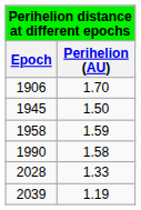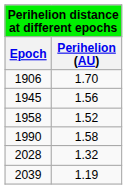 <table class=wikitable style="text-align:center; font-size:11px; float:right; margin:2px">
 <tr bgcolor= style="font-size: smaller;">
 <td colspan="8" style="text-align:center;"><strong>Perihelion distance<br>at different epochs</strong></td>
 </tr>
 <tr>
 <th><a href='#'>Epoch</a></th>
 <th><a href='#'>Perihelion</a><br>(<a href='#'>AU</a>)</th>
 </tr>
 <tr>
 <td>1906</td>
 <td>1.70</td>
 </tr>
 <tr>
 <td>1945</td>
-<td>1.50</td>
+<td>1.56</td>
 </tr>
 <tr>
 <td>1958</td>
-<td>1.59</td>
+<td>1.52</td>
 </tr>
 <tr>
 <td>1990</td>
 <td>1.58</td>
 </tr>
 <tr>
 <td>2028</td>
-<td>1.33</td>
+<td>1.32</td>
 </tr>
 <tr>
 <td>2039</td>
 <td>1.19</td>
 </tr>
 </table>
